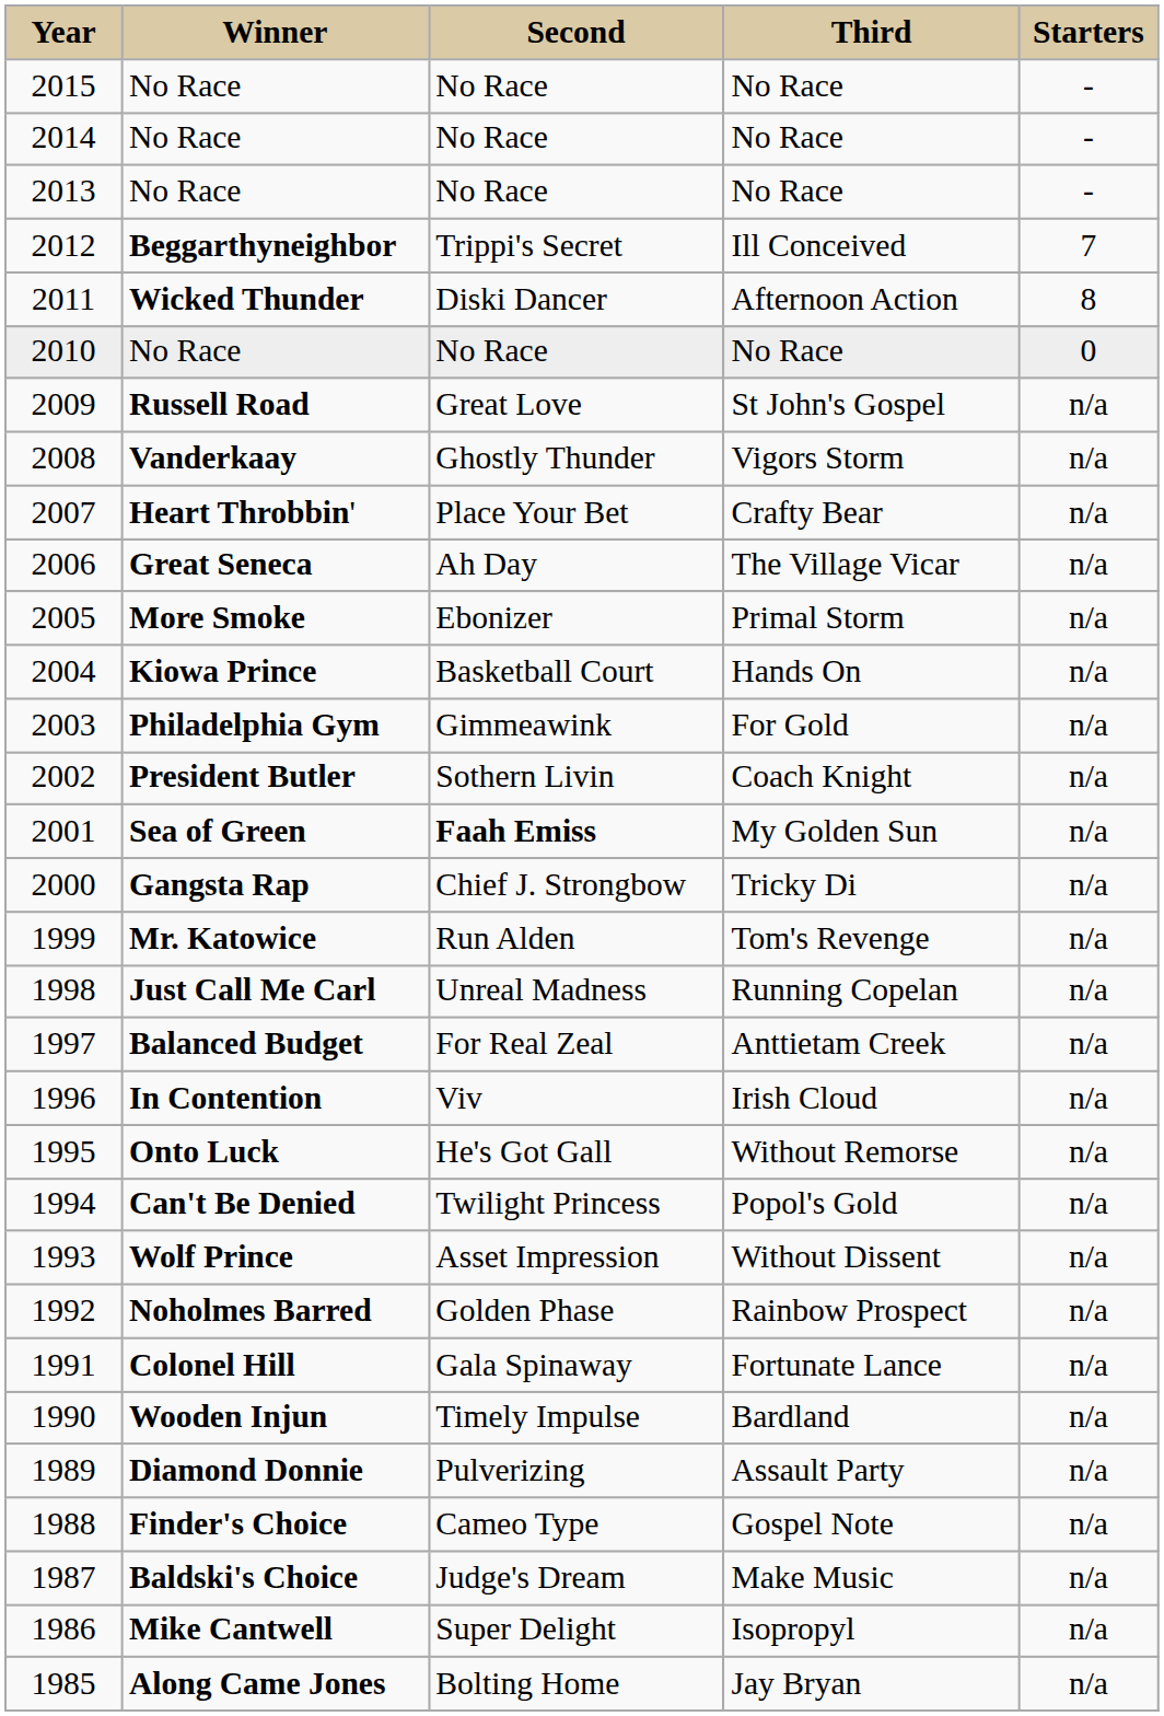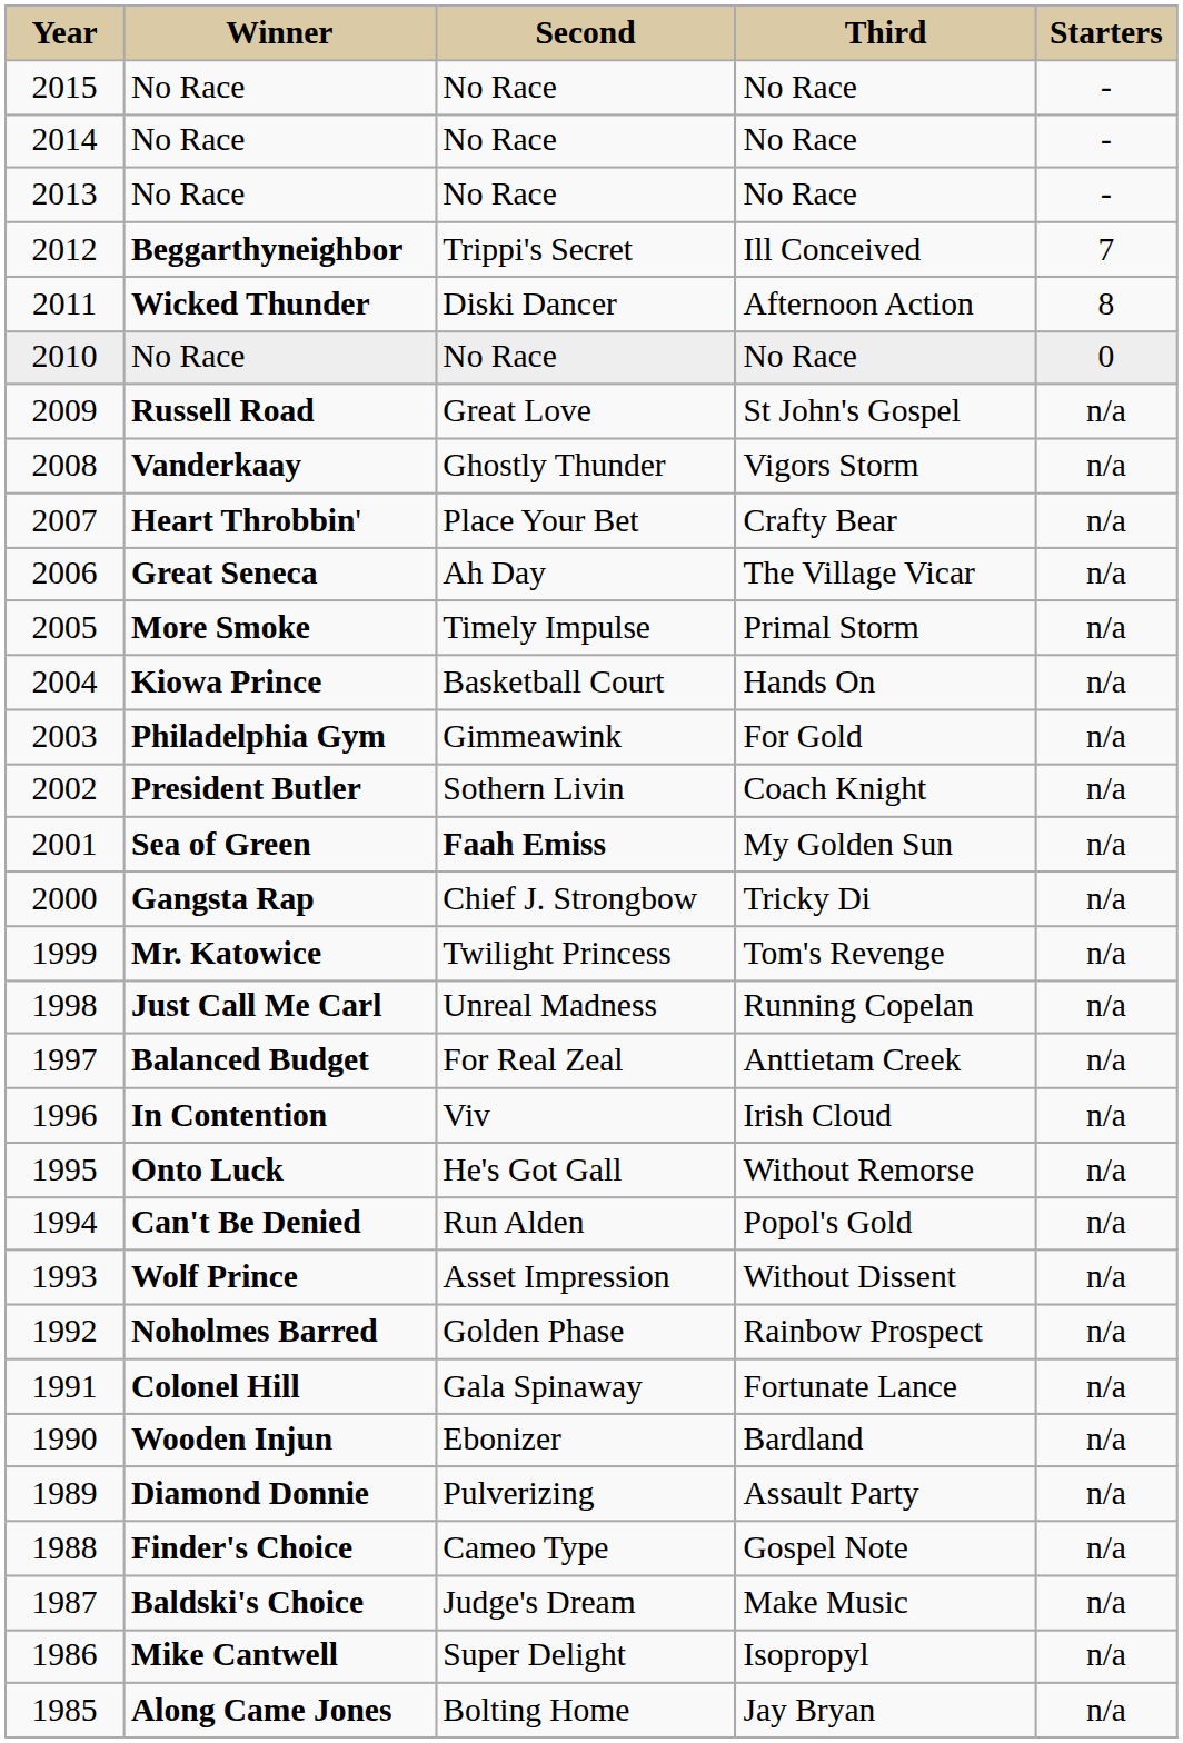 <table class = "wikitable sortable" | border="1" cellpadding="0" style="border-collapse: collapse; font-size:90%">
 <tr bgcolor="#DACAA5" align="center">
 <td width="45px"><strong>Year</strong> <br></td>
 <td width="130px"><strong>Winner</strong> <br></td>
 <td width="125px"><strong>Second</strong> <br></td>
 <td width="125px"><strong>Third</strong> <br></td>
 <td width="55px"><strong>Starters</strong></td>
 </tr>
 <tr>
 <td align=center>2015</td>
 <td>No Race</td>
 <td>No Race</td>
 <td>No Race</td>
 <td align=center>-</td>
 </tr>
 <tr>
 <td align=center>2014</td>
 <td>No Race</td>
 <td>No Race</td>
 <td>No Race</td>
 <td align=center>-</td>
 </tr>
 <tr>
 <td align=center>2013</td>
 <td>No Race</td>
 <td>No Race</td>
 <td>No Race</td>
 <td align=center>-</td>
 </tr>
 <tr>
 <td align=center>2012</td>
 <td><strong>Beggarthyneighbor</strong></td>
 <td>Trippi's Secret</td>
 <td>Ill Conceived</td>
 <td align=center>7</td>
 </tr>
 <tr>
 <td align=center>2011</td>
 <td><strong>Wicked Thunder</strong></td>
 <td>Diski Dancer</td>
 <td>Afternoon Action</td>
 <td align=center>8</td>
 </tr>
 <tr bgcolor="#eeeeee">
 <td align=center>2010</td>
 <td>No Race</td>
 <td>No Race</td>
 <td>No Race</td>
 <td align=center>0</td>
 </tr>
 <tr>
 <td align=center>2009</td>
 <td><strong>Russell Road</strong></td>
 <td>Great Love</td>
 <td>St John's Gospel</td>
 <td align=center>n/a</td>
 </tr>
 <tr>
 <td align=center>2008</td>
 <td><strong>Vanderkaay</strong></td>
 <td>Ghostly Thunder</td>
 <td>Vigors Storm</td>
 <td align=center>n/a</td>
 </tr>
 <tr>
 <td align=center>2007</td>
 <td><strong>Heart Throbbin</strong>'</td>
 <td>Place Your Bet</td>
 <td>Crafty Bear</td>
 <td align=center>n/a</td>
 </tr>
 <tr>
 <td align=center>2006</td>
 <td><strong>Great Seneca</strong></td>
 <td>Ah Day</td>
 <td>The Village Vicar</td>
 <td align=center>n/a</td>
 </tr>
 <tr>
 <td align=center>2005</td>
 <td><strong>More Smoke</strong></td>
-<td>Ebonizer</td>
+<td>Timely Impulse</td>
 <td>Primal Storm</td>
 <td align=center>n/a</td>
 </tr>
 <tr>
 <td align=center>2004</td>
 <td><strong>Kiowa Prince</strong></td>
 <td>Basketball Court</td>
 <td>Hands On</td>
 <td align=center>n/a</td>
 </tr>
 <tr>
 <td align=center>2003</td>
 <td><strong>Philadelphia Gym</strong></td>
 <td>Gimmeawink</td>
 <td>For Gold</td>
 <td align=center>n/a</td>
 </tr>
 <tr>
 <td align=center>2002</td>
 <td><strong>President Butler</strong></td>
 <td>Sothern Livin</td>
 <td>Coach Knight</td>
 <td align=center>n/a</td>
 </tr>
 <tr>
 <td align=center>2001</td>
 <td><strong>Sea of Green</strong></td>
 <td><strong>Faah Emiss</strong></td>
 <td>My Golden Sun</td>
 <td align=center>n/a</td>
 </tr>
 <tr>
 <td align=center>2000</td>
 <td><strong>Gangsta Rap</strong></td>
 <td>Chief J. Strongbow</td>
 <td>Tricky Di</td>
 <td align=center>n/a</td>
 </tr>
 <tr>
 <td align=center>1999</td>
 <td><strong>Mr. Katowice</strong></td>
-<td>Run Alden</td>
+<td>Twilight Princess</td>
 <td>Tom's Revenge</td>
 <td align=center>n/a</td>
 </tr>
 <tr>
 <td align=center>1998</td>
 <td><strong>Just Call Me Carl</strong></td>
 <td>Unreal Madness</td>
 <td>Running Copelan</td>
 <td align=center>n/a</td>
 </tr>
 <tr>
 <td align=center>1997</td>
 <td><strong>Balanced Budget</strong></td>
 <td>For Real Zeal</td>
 <td>Anttietam Creek</td>
 <td align=center>n/a</td>
 </tr>
 <tr>
 <td align=center>1996</td>
 <td><strong>In Contention</strong></td>
 <td>Viv</td>
 <td>Irish Cloud</td>
 <td align=center>n/a</td>
 </tr>
 <tr>
 <td align=center>1995</td>
 <td><strong>Onto Luck</strong></td>
 <td>He's Got Gall</td>
 <td>Without Remorse</td>
 <td align=center>n/a</td>
 </tr>
 <tr>
 <td align=center>1994</td>
 <td><strong>Can't Be Denied</strong></td>
-<td>Twilight Princess</td>
+<td>Run Alden</td>
 <td>Popol's Gold</td>
 <td align=center>n/a</td>
 </tr>
 <tr>
 <td align=center>1993</td>
 <td><strong>Wolf Prince</strong></td>
 <td>Asset Impression</td>
 <td>Without Dissent</td>
 <td align=center>n/a</td>
 </tr>
 <tr>
 <td align=center>1992</td>
 <td><strong>Noholmes Barred</strong></td>
 <td>Golden Phase</td>
 <td>Rainbow Prospect</td>
 <td align=center>n/a</td>
 </tr>
 <tr>
 <td align=center>1991</td>
 <td><strong>Colonel Hill</strong></td>
 <td>Gala Spinaway</td>
 <td>Fortunate Lance</td>
 <td align=center>n/a</td>
 </tr>
 <tr>
 <td align=center>1990</td>
 <td><strong>Wooden Injun</strong></td>
-<td>Timely Impulse</td>
+<td>Ebonizer</td>
 <td>Bardland</td>
 <td align=center>n/a</td>
 </tr>
 <tr>
 <td align=center>1989</td>
 <td><strong>Diamond Donnie</strong></td>
 <td>Pulverizing</td>
 <td>Assault Party</td>
 <td align=center>n/a</td>
 </tr>
 <tr>
 <td align=center>1988</td>
 <td><strong>Finder's Choice</strong></td>
 <td>Cameo Type</td>
 <td>Gospel Note</td>
 <td align=center>n/a</td>
 </tr>
 <tr>
 <td align=center>1987</td>
 <td><strong>Baldski's Choice</strong></td>
 <td>Judge's Dream</td>
 <td>Make Music</td>
 <td align=center>n/a</td>
 </tr>
 <tr>
 <td align=center>1986</td>
 <td><strong>Mike Cantwell</strong></td>
 <td>Super Delight</td>
 <td>Isopropyl</td>
 <td align=center>n/a</td>
 </tr>
 <tr>
 <td align=center>1985</td>
 <td><strong>Along Came Jones</strong></td>
 <td>Bolting Home</td>
 <td>Jay Bryan</td>
 <td align=center>n/a</td>
 </tr>
 <tr>
 </tr>
 </table>
